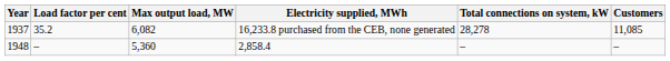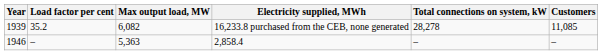 <table class="wikitable">
 <tr>
 <th>Year</th>
 <th>Load factor per cent</th>
 <th>Max output load, MW</th>
 <th>Electricity supplied, MWh</th>
 <th>Total connections on system, kW</th>
 <th>Customers</th>
 </tr>
 <tr>
-<td>1937</td>
+<td>1939</td>
 <td>35.2</td>
 <td>6,082</td>
 <td>16,233.8 purchased from the CEB, none generated</td>
 <td>28,278</td>
 <td>11,085</td>
 </tr>
 <tr>
-<td>1948</td>
+<td>1946</td>
 <td>–</td>
-<td>5,360</td>
+<td>5,363</td>
 <td>2,858.4</td>
 <td>–</td>
 <td>–</td>
 </tr>
 </table>
